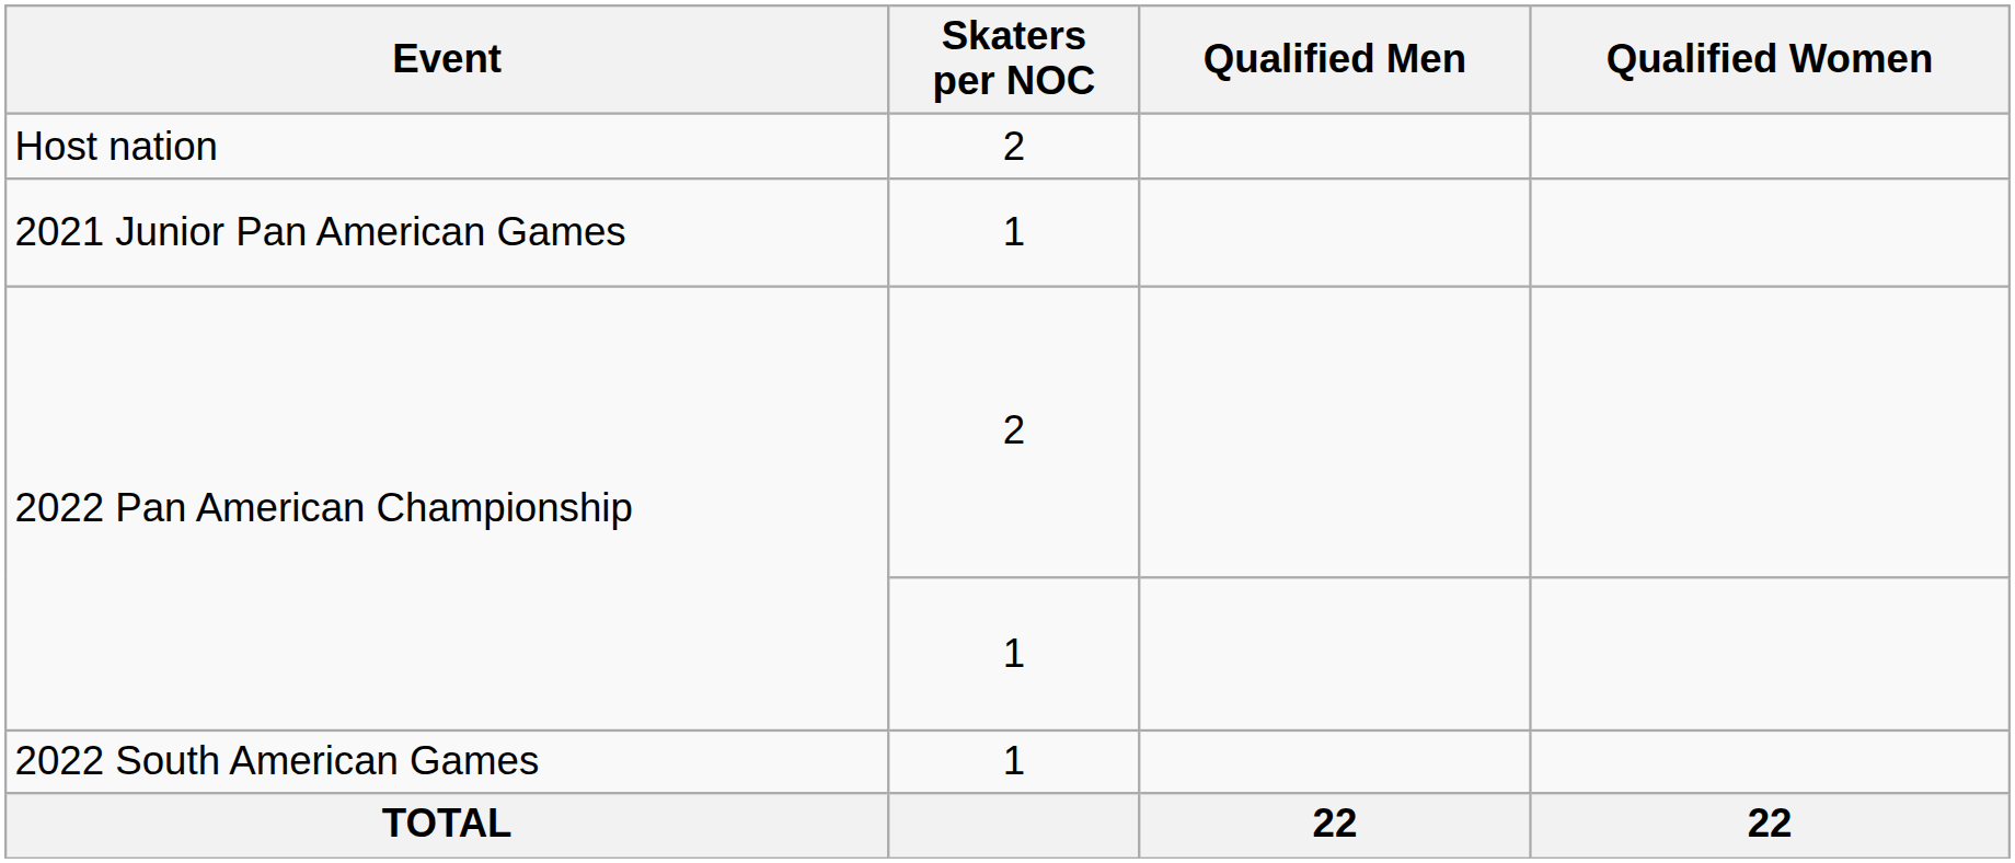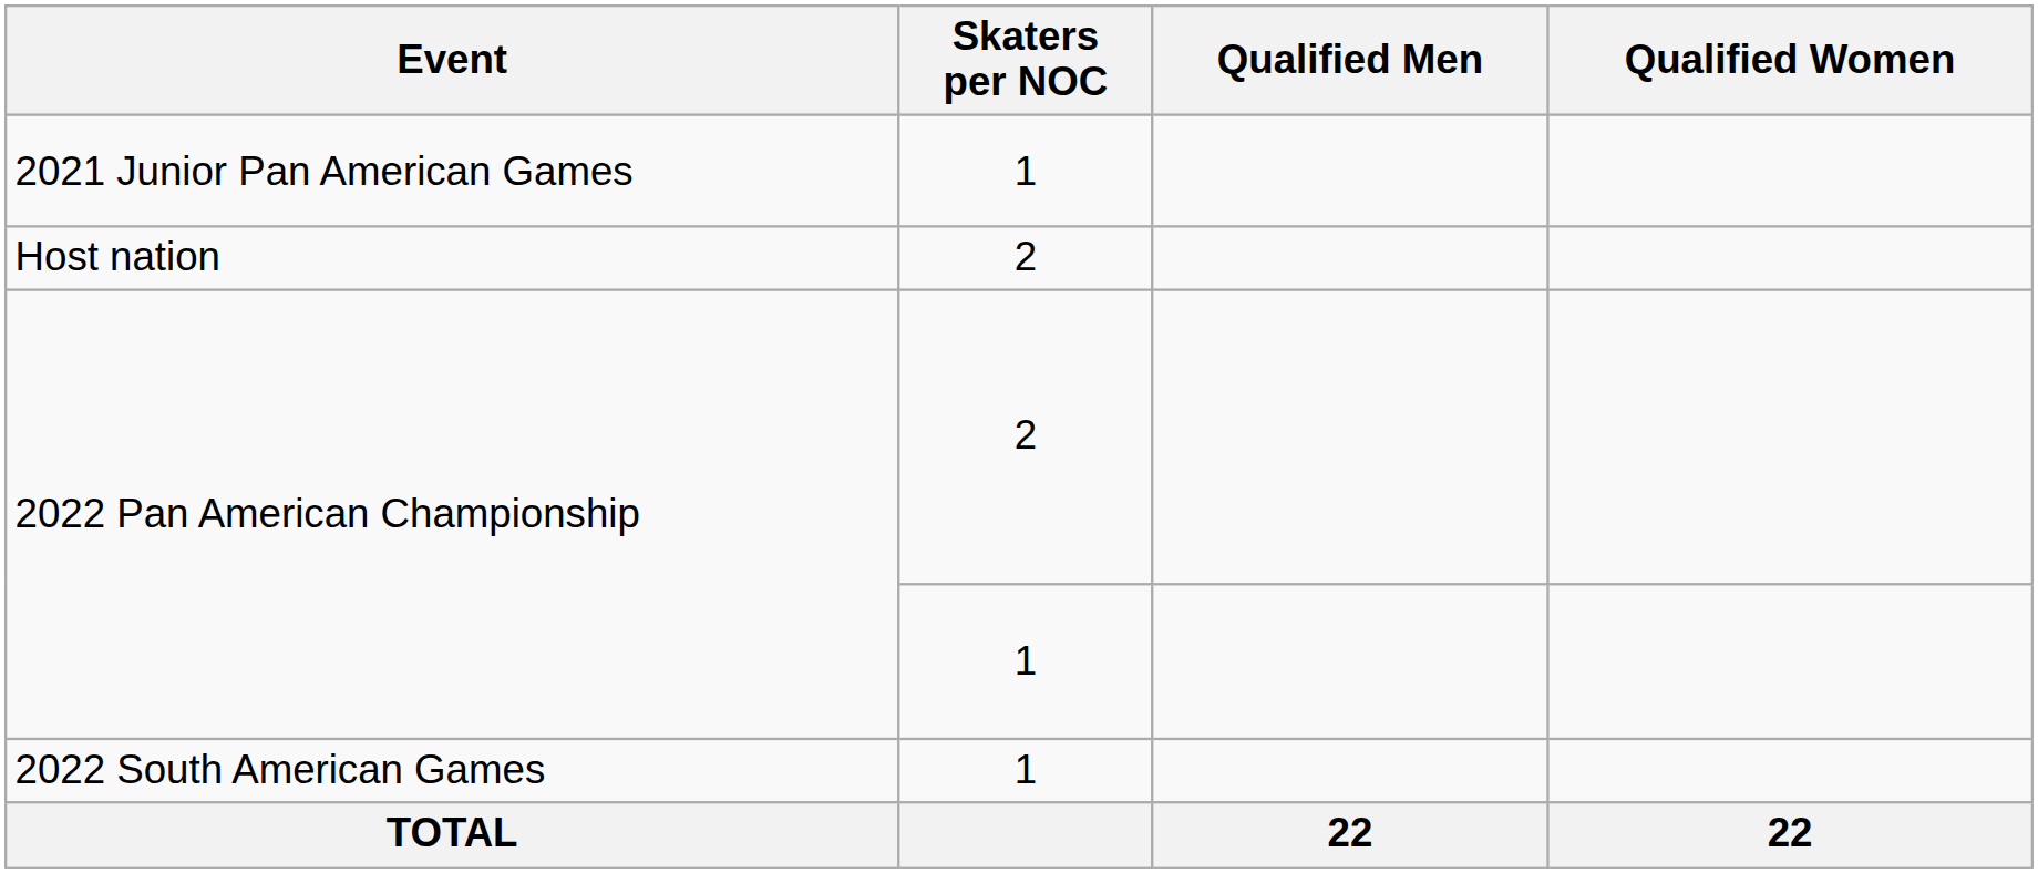 <table class="wikitable" width=800>
 <tr>
 <th>Event</th>
 <th>Skaters<br> per NOC</th>
 <th>Qualified Men</th>
 <th>Qualified Women</th>
 </tr>
 <tr>
+<td>2021 Junior Pan American Games</td>
+<td align="center">1</td>
+<td><br><br></td>
+<td><br></td>
+</tr>
+<tr>
 <td>Host nation</td>
 <td align="center">2</td>
 <td></td>
 <td></td>
-</tr>
-<tr>
-<td>2021 Junior Pan American Games</td>
-<td align="center">1</td>
-<td><br><br></td>
-<td><br></td>
 </tr>
 <tr>
 <td rowspan=2>2022 Pan American Championship</td>
 <td align="center">2</td>
 <td><br><br><br><br><br></td>
 <td><br><br><br><br><br><br></td>
 </tr>
 <tr>
 <td align="center">1</td>
 <td><br><br><br></td>
 <td><br></td>
 </tr>
 <tr>
 <td>2022 South American Games</td>
 <td align="center">1</td>
 <td><br></td>
 <td><br></td>
 </tr>
 <tr>
 <th>TOTAL</th>
 <th></th>
 <th>22</th>
 <th>22</th>
 </tr>
 </table>
